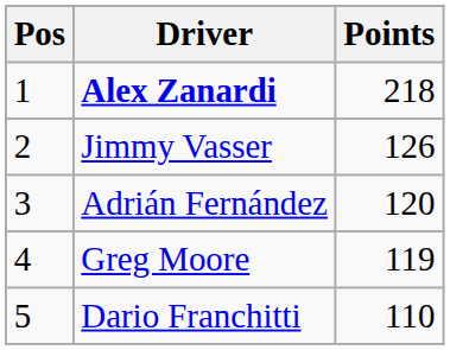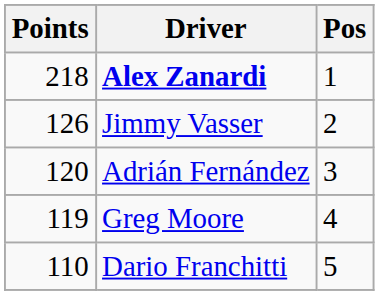 <table class="wikitable" style="font-size: 95%;">
 <tr>
+<th>Points</th>
+<th>Driver</th>
 <th>Pos</th>
-<th>Driver</th>
-<th>Points</th>
 </tr>
 <tr>
+<td align="right">218</td>
+<td> <strong><a href='#'>Alex Zanardi</a></strong></td>
 <td>1</td>
-<td> <strong><a href='#'>Alex Zanardi</a></strong></td>
-<td align="right">218</td>
 </tr>
 <tr>
+<td align="right">126</td>
+<td> <a href='#'>Jimmy Vasser</a></td>
 <td>2</td>
-<td> <a href='#'>Jimmy Vasser</a></td>
-<td align="right">126</td>
 </tr>
 <tr>
+<td align="right">120</td>
+<td> <a href='#'>Adrián Fernández</a></td>
 <td>3</td>
-<td> <a href='#'>Adrián Fernández</a></td>
-<td align="right">120</td>
 </tr>
 <tr>
+<td align="right">119</td>
+<td> <a href='#'>Greg Moore</a></td>
 <td>4</td>
-<td> <a href='#'>Greg Moore</a></td>
-<td align="right">119</td>
 </tr>
 <tr>
+<td align="right">110</td>
+<td> <a href='#'>Dario Franchitti</a></td>
 <td>5</td>
-<td> <a href='#'>Dario Franchitti</a></td>
-<td align="right">110</td>
 </tr>
 </table>
